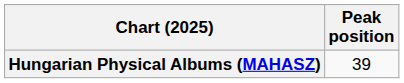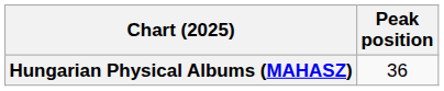 <table class="wikitable sortable plainrowheaders" style="text-align:center">
 <tr>
 <th scope="col">Chart (2025)</th>
 <th scope="col">Peak<br> position</th>
 </tr>
 <tr>
 <th scope="row">Hungarian Physical Albums (<a href='#'>MAHASZ</a>)</th>
-<td>39</td>
+<td>36</td>
 </tr>
 </table>
